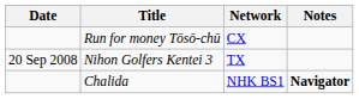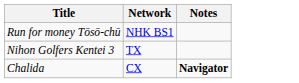 <table class="wikitable">
 <tr>
-<th>Date</th>
 <th>Title</th>
 <th>Network</th>
 <th>Notes</th>
 </tr>
 <tr>
-<td></td>
 <td><em>Run for money Tōsō-chū</em></td>
-<td><a href='#'>CX</a></td>
+<td><a href='#'>NHK BS1</a></td>
 <td></td>
 </tr>
 <tr>
-<td>20 Sep 2008</td>
 <td><em>Nihon Golfers Kentei 3</em></td>
 <td><a href='#'>TX</a></td>
 <td></td>
 </tr>
 <tr>
-<td></td>
 <td><em>Chalida</em></td>
-<td><a href='#'>NHK BS1</a></td>
+<td><a href='#'>CX</a></td>
 <td><strong>Navigator</strong></td>
 </tr>
 </table>
